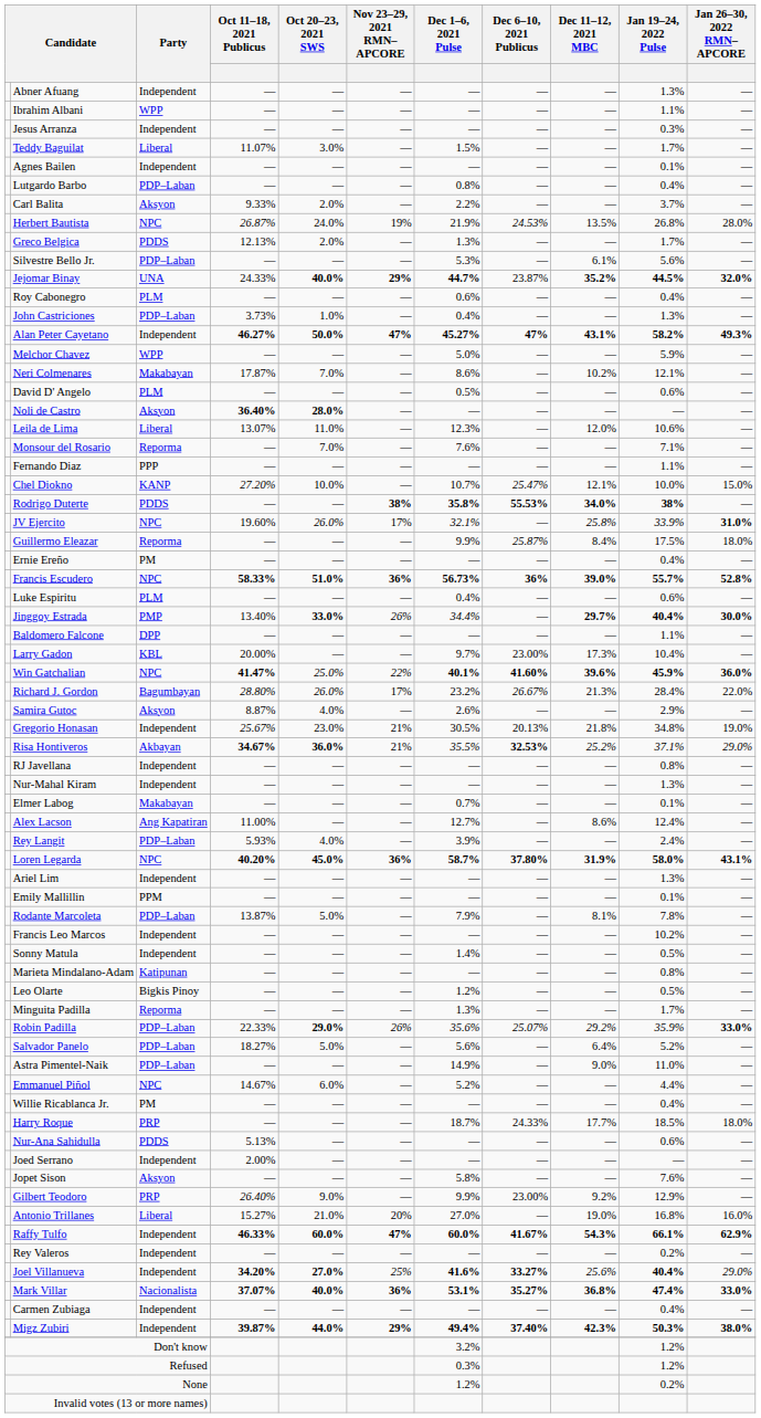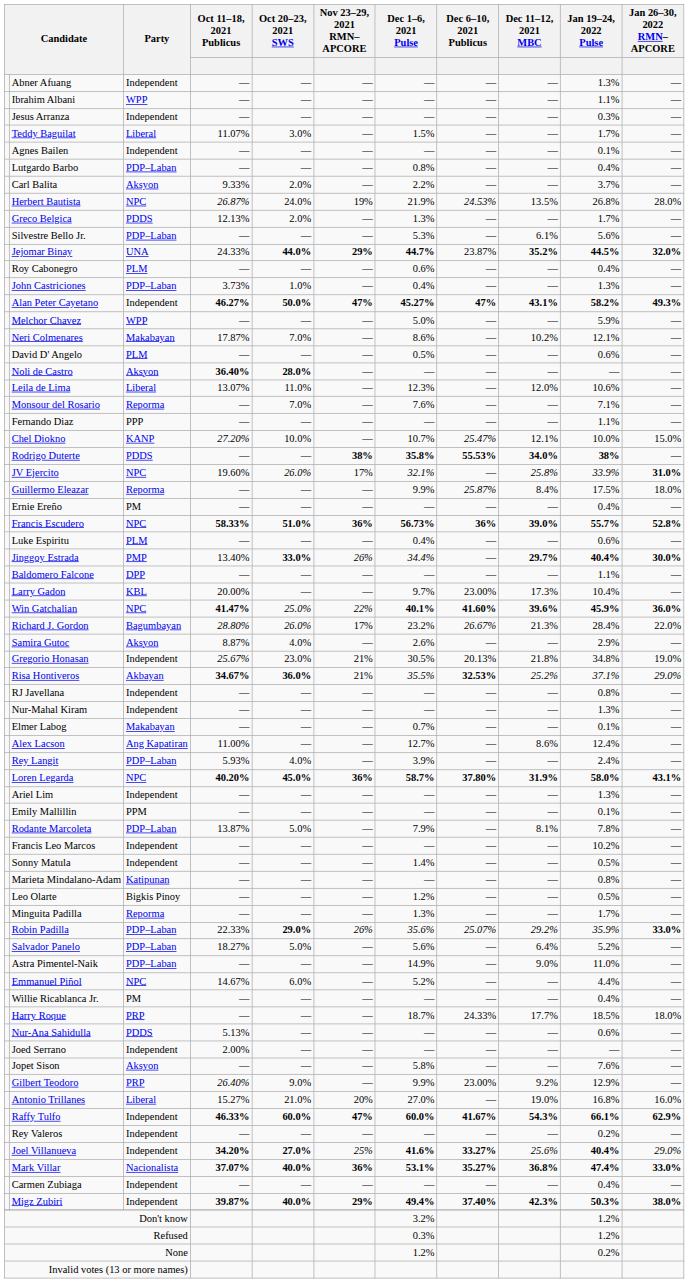 <table class="wikitable sortable" style="font-size:92%; text-align:right;">
 <tr>
 <th colspan="2" rowspan="2" class="unsortable" width="5px">Candidate</th>
 <th rowspan="2">Party</th>
 <th width="80px">Oct 11–18, 2021<br>Publicus</th>
 <th width="80px">Oct 20–23, 2021<br><a href='#'>SWS</a></th>
 <th width="80px">Nov 23–29, 2021 <br>RMN–APCORE</th>
 <th width="80px">Dec 1–6, 2021<br><a href='#'>Pulse</a></th>
 <th width="80px">Dec 6–10, 2021<br>Publicus</th>
 <th width="80px">Dec 11–12, 2021<br><a href='#'>MBC</a></th>
 <th width="80px">Jan 19–24, 2022<br><a href='#'>Pulse</a></th>
 <th width="80px">Jan 26–30, 2022<br><a href='#'>RMN</a>–APCORE</th>
 </tr>
 <tr>
 <th><br></th>
 <th><br></th>
 <th></th>
 <th></th>
 <th></th>
 <th></th>
 <th></th>
 <th></th>
 </tr>
 <tr>
 <td></td>
 <td data-sort-value="Afuang, Abner" align="left">Abner Afuang</td>
 <td align=left>Independent</td>
 <td>—</td>
 <td>—</td>
 <td>—</td>
 <td>—</td>
 <td>—</td>
 <td>—</td>
 <td>1.3%</td>
 <td>—</td>
 </tr>
 <tr>
 <td></td>
 <td data-sort-value="Albani, Ibrahim" align="left">Ibrahim Albani</td>
 <td align=left><a href='#'>WPP</a></td>
 <td>—</td>
 <td>—</td>
 <td>—</td>
 <td>—</td>
 <td>—</td>
 <td>—</td>
 <td>1.1%</td>
 <td>—</td>
 </tr>
 <tr>
 <td></td>
 <td data-sort-value="Arranza, Jesus" align="left">Jesus Arranza</td>
 <td align=left>Independent</td>
 <td>—</td>
 <td>—</td>
 <td>—</td>
 <td>—</td>
 <td>—</td>
 <td>—</td>
 <td>0.3%</td>
 <td>—</td>
 </tr>
 <tr>
 <td></td>
 <td data-sort-value="Baguilat, Teddy" align="left"><a href='#'>Teddy Baguilat</a></td>
 <td align=left><a href='#'>Liberal</a></td>
 <td>11.07%</td>
 <td>3.0%</td>
 <td>—</td>
 <td>1.5%</td>
 <td>—</td>
 <td>—</td>
 <td>1.7%</td>
 <td>—</td>
 </tr>
 <tr>
 <td></td>
 <td data-sort-value="Bailen, Agnes" align="left">Agnes Bailen</td>
 <td align=left>Independent</td>
 <td>—</td>
 <td>—</td>
 <td>—</td>
 <td>—</td>
 <td>—</td>
 <td>—</td>
 <td>0.1%</td>
 <td>—</td>
 </tr>
 <tr>
 <td></td>
 <td data-sort-value="Barbo, Lutgardo" align="left">Lutgardo Barbo</td>
 <td align=left><a href='#'>PDP–Laban</a></td>
 <td>—</td>
 <td>—</td>
 <td>—</td>
 <td>0.8%</td>
 <td>—</td>
 <td>—</td>
 <td>0.4%</td>
 <td>—</td>
 </tr>
 <tr>
 <td></td>
 <td data-sort-value="Balita, Carl" align="left">Carl Balita</td>
 <td align=left><a href='#'>Aksyon</a></td>
 <td>9.33%</td>
 <td>2.0%</td>
 <td>—</td>
 <td>2.2%</td>
 <td>—</td>
 <td>—</td>
 <td>3.7%</td>
 <td>—</td>
 </tr>
 <tr>
 <td></td>
 <td data-sort-value="Bautista, Herbert" align="left"><a href='#'>Herbert Bautista</a></td>
 <td align=left><a href='#'>NPC</a></td>
 <td><em>26.87%</em></td>
 <td>24.0%</td>
 <td>19%</td>
 <td>21.9%</td>
 <td><em>24.53%</em></td>
 <td>13.5%</td>
 <td>26.8%</td>
 <td>28.0%</td>
 </tr>
 <tr>
 <td></td>
 <td data-sort-value="Belgica, Greco" align="left"><a href='#'>Greco Belgica</a></td>
 <td align=left><a href='#'>PDDS</a></td>
 <td>12.13%</td>
 <td>2.0%</td>
 <td>—</td>
 <td>1.3%</td>
 <td>—</td>
 <td>—</td>
 <td>1.7%</td>
 <td>—</td>
 </tr>
 <tr>
 <td></td>
 <td data-sort-value="Bello, Silvestre Jr." align="left">Silvestre Bello Jr.</td>
 <td align=left><a href='#'>PDP–Laban</a></td>
 <td>—</td>
 <td>—</td>
 <td>—</td>
 <td>5.3%</td>
 <td>—</td>
 <td>6.1%</td>
 <td>5.6%</td>
 <td>—</td>
 </tr>
 <tr>
 <td></td>
 <td data-sort-value="Binay, Jejomar" align="left"><a href='#'>Jejomar Binay</a></td>
 <td align=left><a href='#'>UNA</a></td>
 <td>24.33%</td>
-<td><strong>40.0%</strong></td>
+<td><strong>44.0%</strong></td>
 <td><strong>29%</strong></td>
 <td><strong>44.7%</strong></td>
 <td>23.87%</td>
 <td><strong>35.2%</strong></td>
 <td><strong>44.5%</strong></td>
 <td><strong>32.0%</strong></td>
 </tr>
 <tr>
 <td></td>
 <td data-sort-value="Cabonegro, Roy" align="left">Roy Cabonegro</td>
 <td align=left><a href='#'>PLM</a></td>
 <td>—</td>
 <td>—</td>
 <td>—</td>
 <td>0.6%</td>
 <td>—</td>
 <td>—</td>
 <td>0.4%</td>
 <td>—</td>
 </tr>
 <tr>
 <td></td>
 <td data-sort-value="Castriciones, John" align="left"><a href='#'>John Castriciones</a></td>
 <td align=left><a href='#'>PDP–Laban</a></td>
 <td>3.73%</td>
 <td>1.0%</td>
 <td>—</td>
 <td>0.4%</td>
 <td>—</td>
 <td>—</td>
 <td>1.3%</td>
 <td>—</td>
 </tr>
 <tr>
 <td></td>
 <td data-sort-value="Cayetano, Alan Peter" align="left"><a href='#'>Alan Peter Cayetano</a></td>
 <td align=left>Independent</td>
 <td><strong>46.27%</strong></td>
 <td><strong>50.0%</strong></td>
 <td><strong>47%</strong></td>
 <td><strong>45.27%</strong></td>
 <td><strong>47%</strong></td>
 <td><strong>43.1%</strong></td>
 <td><strong>58.2%</strong></td>
 <td><strong>49.3%</strong></td>
 </tr>
 <tr>
 <td></td>
 <td data-sort-value="Chavez, Melchor" align="left"><a href='#'>Melchor Chavez</a></td>
 <td align=left><a href='#'>WPP</a></td>
 <td>—</td>
 <td>—</td>
 <td>—</td>
 <td>5.0%</td>
 <td>—</td>
 <td>—</td>
 <td>5.9%</td>
 <td>—</td>
 </tr>
 <tr>
 <td></td>
 <td data-sort-value="Colmenares, Neri" align="left"><a href='#'>Neri Colmenares</a></td>
 <td align=left><a href='#'>Makabayan</a></td>
 <td>17.87%</td>
 <td>7.0%</td>
 <td>—</td>
 <td>8.6%</td>
 <td>—</td>
 <td>10.2%</td>
 <td>12.1%</td>
 <td>—</td>
 </tr>
 <tr>
 <td></td>
 <td data-sort-value="D' Angelo, David" align="left">David D' Angelo</td>
 <td align=left><a href='#'>PLM</a></td>
 <td>—</td>
 <td>—</td>
 <td>—</td>
 <td>0.5%</td>
 <td>—</td>
 <td>—</td>
 <td>0.6%</td>
 <td>—</td>
 </tr>
 <tr>
 <td></td>
 <td data-sort-value="De Castro, Noli" align="left"><a href='#'>Noli de Castro</a></td>
 <td align=left><a href='#'>Aksyon</a></td>
 <td><strong>36.40%</strong></td>
 <td><strong>28.0%</strong></td>
 <td>—</td>
 <td>—</td>
 <td>—</td>
 <td>—</td>
 <td>—</td>
 <td>—</td>
 </tr>
 <tr>
 <td></td>
 <td data-sort-value="De Lima, Leila" align="left"><a href='#'>Leila de Lima</a></td>
 <td align=left><a href='#'>Liberal</a></td>
 <td>13.07%</td>
 <td>11.0%</td>
 <td>—</td>
 <td>12.3%</td>
 <td>—</td>
 <td>12.0%</td>
 <td>10.6%</td>
 <td>—</td>
 </tr>
 <tr>
 <td></td>
 <td data-sort-value="Del Rosario, Monsour" align="left"><a href='#'>Monsour del Rosario</a></td>
 <td align=left><a href='#'>Reporma</a></td>
 <td>—</td>
 <td>7.0%</td>
 <td>—</td>
 <td>7.6%</td>
 <td>—</td>
 <td>—</td>
 <td>7.1%</td>
 <td>—</td>
 </tr>
 <tr>
 <td></td>
 <td data-sort-value="Diaz, Fernando" align="left">Fernando Diaz</td>
 <td align=left>PPP</td>
 <td>—</td>
 <td>—</td>
 <td>—</td>
 <td>—</td>
 <td>—</td>
 <td>—</td>
 <td>1.1%</td>
 <td>—</td>
 </tr>
 <tr>
 <td></td>
 <td data-sort-value="Diokno, Chel" align="left"><a href='#'>Chel Diokno</a></td>
 <td align=left><a href='#'>KANP</a></td>
 <td><em>27.20%</em></td>
 <td>10.0%</td>
 <td>—</td>
 <td>10.7%</td>
 <td><em>25.47%</em></td>
 <td>12.1%</td>
 <td>10.0%</td>
 <td>15.0%</td>
 </tr>
 <tr>
 <td></td>
 <td data-sort-value="Duterte, Rodrigo" align="left"><a href='#'>Rodrigo Duterte</a></td>
 <td align=left><a href='#'>PDDS</a></td>
 <td>—</td>
 <td>—</td>
 <td><strong>38%</strong></td>
 <td><strong>35.8%</strong></td>
 <td><strong>55.53%</strong></td>
 <td><strong>34.0%</strong></td>
 <td><strong>38%</strong></td>
 <td>—</td>
 </tr>
 <tr>
 <td></td>
 <td data-sort-value="Ejercito, JV" align="left"><a href='#'>JV Ejercito</a></td>
 <td align=left><a href='#'>NPC</a></td>
 <td>19.60%</td>
 <td><em>26.0%</em></td>
 <td>17%</td>
 <td><em>32.1%</em></td>
 <td>—</td>
 <td><em>25.8%</em></td>
 <td><em>33.9%</em></td>
 <td><strong>31.0%</strong></td>
 </tr>
 <tr>
 <td></td>
 <td data-sort-value="Eleazar, Guillermo" align="left"><a href='#'>Guillermo Eleazar</a></td>
 <td align=left><a href='#'>Reporma</a></td>
 <td>—</td>
 <td>—</td>
 <td>—</td>
 <td>9.9%</td>
 <td><em>25.87%</em></td>
 <td>8.4%</td>
 <td>17.5%</td>
 <td>18.0%</td>
 </tr>
 <tr>
 <td></td>
 <td data-sort-value="Ereño, Ernie" align="left">Ernie Ereño</td>
 <td align=left>PM</td>
 <td>—</td>
 <td>—</td>
 <td>—</td>
 <td>—</td>
 <td>—</td>
 <td>—</td>
 <td>0.4%</td>
 <td>—</td>
 </tr>
 <tr>
 <td></td>
 <td data-sort-value="Escudero, Francis" align="left"><a href='#'>Francis Escudero</a></td>
 <td align=left><a href='#'>NPC</a></td>
 <td><strong>58.33%</strong></td>
 <td><strong>51.0%</strong></td>
 <td><strong>36%</strong></td>
 <td><strong>56.73%</strong></td>
 <td><strong>36%</strong></td>
 <td><strong>39.0%</strong></td>
 <td><strong>55.7%</strong></td>
 <td><strong>52.8%</strong></td>
 </tr>
 <tr>
 <td></td>
 <td data-sort-value="Espiritu, Luke" align="left">Luke Espiritu</td>
 <td align=left><a href='#'>PLM</a></td>
 <td>—</td>
 <td>—</td>
 <td>—</td>
 <td>0.4%</td>
 <td>—</td>
 <td>—</td>
 <td>0.6%</td>
 <td>—</td>
 </tr>
 <tr>
 <td></td>
 <td data-sort-value="Estrada, Jinggoy" align="left"><a href='#'>Jinggoy Estrada</a></td>
 <td align=left><a href='#'>PMP</a></td>
 <td>13.40%</td>
 <td><strong>33.0%</strong></td>
 <td><em>26%</em></td>
 <td><em>34.4%</em></td>
 <td>—</td>
 <td><strong>29.7%</strong></td>
 <td><strong>40.4%</strong></td>
 <td><strong>30.0%</strong></td>
 </tr>
 <tr>
 <td></td>
 <td data-sort-value="Falcone, Baldomero" align="left"><a href='#'>Baldomero Falcone</a></td>
 <td align=left><a href='#'>DPP</a></td>
 <td>—</td>
 <td>—</td>
 <td>—</td>
 <td>—</td>
 <td>—</td>
 <td>—</td>
 <td>1.1%</td>
 <td>—</td>
 </tr>
 <tr>
 <td></td>
 <td data-sort-value="Gadon, Larry" align="left"><a href='#'>Larry Gadon</a></td>
 <td align=left><a href='#'>KBL</a></td>
 <td>20.00%</td>
 <td>—</td>
 <td>—</td>
 <td>9.7%</td>
 <td>23.00%</td>
 <td>17.3%</td>
 <td>10.4%</td>
 <td>—</td>
 </tr>
 <tr>
 <td></td>
 <td data-sort-value="Gatchalian, Win" align="left"><a href='#'>Win Gatchalian</a></td>
 <td align=left><a href='#'>NPC</a></td>
 <td><strong>41.47%</strong></td>
 <td><em>25.0%</em></td>
 <td><em>22%</em></td>
 <td><strong>40.1%</strong></td>
 <td><strong>41.60%</strong></td>
 <td><strong>39.6%</strong></td>
 <td><strong>45.9%</strong></td>
 <td><strong>36.0%</strong></td>
 </tr>
 <tr>
 <td></td>
 <td data-sort-value="Gordon, Richard J." align="left"><a href='#'>Richard J. Gordon</a></td>
 <td align=left><a href='#'>Bagumbayan</a></td>
 <td><em>28.80%</em></td>
 <td><em>26.0%</em></td>
 <td>17%</td>
 <td>23.2%</td>
 <td><em>26.67%</em></td>
 <td>21.3%</td>
 <td>28.4%</td>
 <td>22.0%</td>
 </tr>
 <tr>
 <td></td>
 <td data-sort-value="Gutoc, Samira" align="left"><a href='#'>Samira Gutoc</a></td>
 <td align=left><a href='#'>Aksyon</a></td>
 <td>8.87%</td>
 <td>4.0%</td>
 <td>—</td>
 <td>2.6%</td>
 <td>—</td>
 <td>—</td>
 <td>2.9%</td>
 <td>—</td>
 </tr>
 <tr>
 <td></td>
 <td data-sort-value="Honasan, Gregorio" align="left"><a href='#'>Gregorio Honasan</a></td>
 <td align=left>Independent</td>
 <td><em>25.67%</em></td>
 <td>23.0%</td>
 <td>21%</td>
 <td>30.5%</td>
 <td>20.13%</td>
 <td>21.8%</td>
 <td>34.8%</td>
 <td>19.0%</td>
 </tr>
 <tr>
 <td></td>
 <td data-sort-value="Hontiveros, Risa" align="left"><a href='#'>Risa Hontiveros</a></td>
 <td align=left><a href='#'>Akbayan</a></td>
 <td><strong>34.67%</strong></td>
 <td><strong>36.0%</strong></td>
 <td>21%</td>
 <td><em>35.5%</em></td>
 <td><strong>32.53%</strong></td>
 <td><em>25.2%</em></td>
 <td><em>37.1%</em></td>
 <td><em>29.0%</em></td>
 </tr>
 <tr>
 <td></td>
 <td data-sort-value="Javellana, RJ" align="left">RJ Javellana</td>
 <td align=left>Independent</td>
 <td>—</td>
 <td>—</td>
 <td>—</td>
 <td>—</td>
 <td>—</td>
 <td>—</td>
 <td>0.8%</td>
 <td>—</td>
 </tr>
 <tr>
 <td></td>
 <td data-sort-value="Kiram, Nur-Mahal" align="left">Nur-Mahal Kiram</td>
 <td align=left>Independent</td>
 <td>—</td>
 <td>—</td>
 <td>—</td>
 <td>—</td>
 <td>—</td>
 <td>—</td>
 <td>1.3%</td>
 <td>—</td>
 </tr>
 <tr>
 <td></td>
 <td data-sort-value="Labog, Elmer" align="left">Elmer Labog</td>
 <td align=left><a href='#'>Makabayan</a></td>
 <td>—</td>
 <td>—</td>
 <td>—</td>
 <td>0.7%</td>
 <td>—</td>
 <td>—</td>
 <td>0.1%</td>
 <td>—</td>
 </tr>
 <tr>
 <td></td>
 <td data-sort-value="Lacson, Alex" align="left"><a href='#'>Alex Lacson</a></td>
 <td align=left><a href='#'>Ang Kapatiran</a></td>
 <td>11.00%</td>
 <td>—</td>
 <td>—</td>
 <td>12.7%</td>
 <td>—</td>
 <td>8.6%</td>
 <td>12.4%</td>
 <td>—</td>
 </tr>
 <tr>
 <td></td>
 <td data-sort-value="Langit, Rey" align="left"><a href='#'>Rey Langit</a></td>
 <td align=left><a href='#'>PDP–Laban</a></td>
 <td>5.93%</td>
 <td>4.0%</td>
 <td>—</td>
 <td>3.9%</td>
 <td>—</td>
 <td>—</td>
 <td>2.4%</td>
 <td>—</td>
 </tr>
 <tr>
 <td></td>
 <td data-sort-value="Legarda, Loren" align="left"><a href='#'>Loren Legarda</a></td>
 <td align=left><a href='#'>NPC</a></td>
 <td><strong>40.20%</strong></td>
 <td><strong>45.0%</strong></td>
 <td><strong>36%</strong></td>
 <td><strong>58.7%</strong></td>
 <td><strong>37.80%</strong></td>
 <td><strong>31.9%</strong></td>
 <td><strong>58.0%</strong></td>
 <td><strong>43.1%</strong></td>
 </tr>
 <tr>
 <td></td>
 <td data-sort-value="Lim, Ariel" align="left">Ariel Lim</td>
 <td align=left>Independent</td>
 <td>—</td>
 <td>—</td>
 <td>—</td>
 <td>—</td>
 <td>—</td>
 <td>—</td>
 <td>1.3%</td>
 <td>—</td>
 </tr>
 <tr>
 <td></td>
 <td data-sort-value="Mallillin, Emily" align="left">Emily Mallillin</td>
 <td align=left>PPM</td>
 <td>—</td>
 <td>—</td>
 <td>—</td>
 <td>—</td>
 <td>—</td>
 <td>—</td>
 <td>0.1%</td>
 <td>—</td>
 </tr>
 <tr>
 <td></td>
 <td data-sort-value="Marcoleta, Rodante" align="left"><a href='#'>Rodante Marcoleta</a></td>
 <td align=left><a href='#'>PDP–Laban</a></td>
 <td>13.87%</td>
 <td>5.0%</td>
 <td>—</td>
 <td>7.9%</td>
 <td>—</td>
 <td>8.1%</td>
 <td>7.8%</td>
 <td>—</td>
 </tr>
 <tr>
 <td></td>
 <td data-sort-value="Marcos, Francis Leo" align="left">Francis Leo Marcos</td>
 <td align=left>Independent</td>
 <td>—</td>
 <td>—</td>
 <td>—</td>
 <td>—</td>
 <td>—</td>
 <td>—</td>
 <td>10.2%</td>
 <td>—</td>
 </tr>
 <tr>
 <td></td>
 <td data-sort-value="Matula, Sonny" align="left">Sonny Matula</td>
 <td align=left>Independent</td>
 <td>—</td>
 <td>—</td>
 <td>—</td>
 <td>1.4%</td>
 <td>—</td>
 <td>—</td>
 <td>0.5%</td>
 <td>—</td>
 </tr>
 <tr>
 <td></td>
 <td data-sort-value="Mindalano-Adam, Marieta" align="left">Marieta Mindalano-Adam</td>
 <td align=left><a href='#'>Katipunan</a></td>
 <td>—</td>
 <td>—</td>
 <td>—</td>
 <td>—</td>
 <td>—</td>
 <td>—</td>
 <td>0.8%</td>
 <td>—</td>
 </tr>
 <tr>
 <td></td>
 <td data-sort-value="Olarte, Leo" align="left">Leo Olarte</td>
 <td align=left>Bigkis Pinoy</td>
 <td>—</td>
 <td>—</td>
 <td>—</td>
 <td>1.2%</td>
 <td>—</td>
 <td>—</td>
 <td>0.5%</td>
 <td>—</td>
 </tr>
 <tr>
 <td></td>
 <td data-sort-value="Padilla, Minguita" align="left">Minguita Padilla</td>
 <td align=left><a href='#'>Reporma</a></td>
 <td>—</td>
 <td>—</td>
 <td>—</td>
 <td>1.3%</td>
 <td>—</td>
 <td>—</td>
 <td>1.7%</td>
 <td>—</td>
 </tr>
 <tr>
 <td></td>
 <td data-sort-value="Padilla, Robin" align="left"><a href='#'>Robin Padilla</a></td>
 <td align=left><a href='#'>PDP–Laban</a></td>
 <td>22.33%</td>
 <td><strong>29.0%</strong></td>
 <td><em>26%</em></td>
 <td><em>35.6%</em></td>
 <td><em>25.07%</em></td>
 <td><em>29.2%</em></td>
 <td><em>35.9%</em></td>
 <td><strong>33.0%</strong></td>
 </tr>
 <tr>
 <td></td>
 <td data-sort-value="Panelo, Salvador" align="left"><a href='#'>Salvador Panelo</a></td>
 <td align=left><a href='#'>PDP–Laban</a></td>
 <td>18.27%</td>
 <td>5.0%</td>
 <td>—</td>
 <td>5.6%</td>
 <td>—</td>
 <td>6.4%</td>
 <td>5.2%</td>
 <td>—</td>
 </tr>
 <tr>
 <td></td>
 <td data-sort-value="Pimentel-Naik, Astra" align="left">Astra Pimentel-Naik</td>
 <td align=left><a href='#'>PDP–Laban</a></td>
 <td>—</td>
 <td>—</td>
 <td>—</td>
 <td>14.9%</td>
 <td>—</td>
 <td>9.0%</td>
 <td>11.0%</td>
 <td>—</td>
 </tr>
 <tr>
 <td></td>
 <td data-sort-value="Piñol, Emmanuel" align="left"><a href='#'>Emmanuel Piñol</a></td>
 <td align=left><a href='#'>NPC</a></td>
 <td>14.67%</td>
 <td>6.0%</td>
 <td>—</td>
 <td>5.2%</td>
 <td>—</td>
 <td>—</td>
 <td>4.4%</td>
 <td>—</td>
 </tr>
 <tr>
 <td></td>
 <td data-sort-value="Ricablanca, Willie Jr." align="left">Willie Ricablanca Jr.</td>
 <td align=left>PM</td>
 <td>—</td>
 <td>—</td>
 <td>—</td>
 <td>—</td>
 <td>—</td>
 <td>—</td>
 <td>0.4%</td>
 <td>—</td>
 </tr>
 <tr>
 <td></td>
 <td data-sort-value="Roque, Harry" align="left"><a href='#'>Harry Roque</a></td>
 <td align=left><a href='#'>PRP</a></td>
 <td>—</td>
 <td>—</td>
 <td>—</td>
 <td>18.7%</td>
 <td>24.33%</td>
 <td>17.7%</td>
 <td>18.5%</td>
 <td>18.0%</td>
 </tr>
 <tr>
 <td></td>
 <td data-sort-value="Sahidulla, Nur-Ana" align="left"><a href='#'>Nur-Ana Sahidulla</a></td>
 <td align=left><a href='#'>PDDS</a></td>
 <td>5.13%</td>
 <td>—</td>
 <td>—</td>
 <td>—</td>
 <td>—</td>
 <td>—</td>
 <td>0.6%</td>
 <td>—</td>
 </tr>
 <tr>
 <td></td>
 <td data-sort-value="Serrano, Joed" align="left">Joed Serrano</td>
 <td align=left>Independent</td>
 <td>2.00%</td>
 <td>—</td>
 <td>—</td>
 <td>—</td>
 <td>—</td>
 <td>—</td>
 <td>—</td>
 <td>—</td>
 </tr>
 <tr>
 <td></td>
 <td data-sort-value="Sison, Jopet" align="left">Jopet Sison</td>
 <td align=left><a href='#'>Aksyon</a></td>
 <td>—</td>
 <td>—</td>
 <td>—</td>
 <td>5.8%</td>
 <td>—</td>
 <td>—</td>
 <td>7.6%</td>
 <td>—</td>
 </tr>
 <tr>
 <td></td>
 <td data-sort-value="Teodoro, Gilbert" align="left"><a href='#'>Gilbert Teodoro</a></td>
 <td align=left><a href='#'>PRP</a></td>
 <td><em>26.40%</em></td>
 <td>9.0%</td>
 <td>—</td>
 <td>9.9%</td>
 <td>23.00%</td>
 <td>9.2%</td>
 <td>12.9%</td>
 <td>—</td>
 </tr>
 <tr>
 <td></td>
 <td data-sort-value="Trillanes, Antonio" align="left"><a href='#'>Antonio Trillanes</a></td>
 <td align=left><a href='#'>Liberal</a></td>
 <td>15.27%</td>
 <td>21.0%</td>
 <td>20%</td>
 <td>27.0%</td>
 <td>—</td>
 <td>19.0%</td>
 <td>16.8%</td>
 <td>16.0%</td>
 </tr>
 <tr>
 <td></td>
 <td data-sort-value="Tulfo, Raffy" align="left"><a href='#'>Raffy Tulfo</a></td>
 <td align=left>Independent</td>
 <td><strong>46.33%</strong></td>
 <td><strong>60.0%</strong></td>
 <td><strong>47%</strong></td>
 <td><strong>60.0%</strong></td>
 <td><strong>41.67%</strong></td>
 <td><strong>54.3%</strong></td>
 <td><strong>66.1%</strong></td>
 <td><strong>62.9%</strong></td>
 </tr>
 <tr>
 <td></td>
 <td data-sort-value="Valeros, Rey" align="left">Rey Valeros</td>
 <td align=left>Independent</td>
 <td>—</td>
 <td>—</td>
 <td>—</td>
 <td>—</td>
 <td>—</td>
 <td>—</td>
 <td>0.2%</td>
 <td>—</td>
 </tr>
 <tr>
 <td></td>
 <td data-sort-value="Villanueva, Joel" align="left"><a href='#'>Joel Villanueva</a></td>
 <td align=left>Independent</td>
 <td><strong>34.20%</strong></td>
 <td><strong>27.0%</strong></td>
 <td><em>25%</em></td>
 <td><strong>41.6%</strong></td>
 <td><strong>33.27%</strong></td>
 <td><em>25.6%</em></td>
 <td><strong>40.4%</strong></td>
 <td><em>29.0%</em></td>
 </tr>
 <tr>
 <td></td>
 <td data-sort-value="Villar, Mark" align="left"><a href='#'>Mark Villar</a></td>
 <td align=left><a href='#'>Nacionalista</a></td>
 <td><strong>37.07%</strong></td>
 <td><strong>40.0%</strong></td>
 <td><strong>36%</strong></td>
 <td><strong>53.1%</strong></td>
 <td><strong>35.27%</strong></td>
 <td><strong>36.8%</strong></td>
 <td><strong>47.4%</strong></td>
 <td><strong>33.0%</strong></td>
 </tr>
 <tr>
 <td></td>
 <td data-sort-value="Zubiaga, Carmen" align="left">Carmen Zubiaga</td>
 <td align=left>Independent</td>
 <td>—</td>
 <td>—</td>
 <td>—</td>
 <td>—</td>
 <td>—</td>
 <td>—</td>
 <td>0.4%</td>
 <td>—</td>
 </tr>
 <tr>
 <td></td>
 <td data-sort-value="Zubiri, Juan Miguel" align="left"><a href='#'>Migz Zubiri</a></td>
 <td align=left>Independent</td>
 <td><strong>39.87%</strong></td>
-<td><strong>44.0%</strong></td>
+<td><strong>40.0%</strong></td>
 <td><strong>29%</strong></td>
 <td><strong>49.4%</strong></td>
 <td><strong>37.40%</strong></td>
 <td><strong>42.3%</strong></td>
 <td><strong>50.3%</strong></td>
 <td><strong>38.0%</strong></td>
 </tr>
 <tr>
 </tr>
 <tr class="sortbottom">
 <td colspan="3">Don't know</td>
 <td></td>
 <td></td>
 <td></td>
 <td>3.2%</td>
 <td></td>
 <td></td>
 <td>1.2%</td>
 <td></td>
 </tr>
 <tr class="sortbottom">
 <td colspan="3">Refused</td>
 <td></td>
 <td></td>
 <td></td>
 <td>0.3%</td>
 <td></td>
 <td></td>
 <td>1.2%</td>
 <td></td>
 </tr>
 <tr class="sortbottom">
 <td colspan="3">None</td>
 <td></td>
 <td></td>
 <td></td>
 <td>1.2%</td>
 <td></td>
 <td></td>
 <td>0.2%</td>
 <td></td>
 </tr>
 <tr class="sortbottom">
 <td colspan="3">Invalid votes (13 or more names)</td>
 <td></td>
 <td></td>
 <td></td>
 <td></td>
 <td></td>
 <td></td>
 <td></td>
 <td></td>
 </tr>
 </table>
